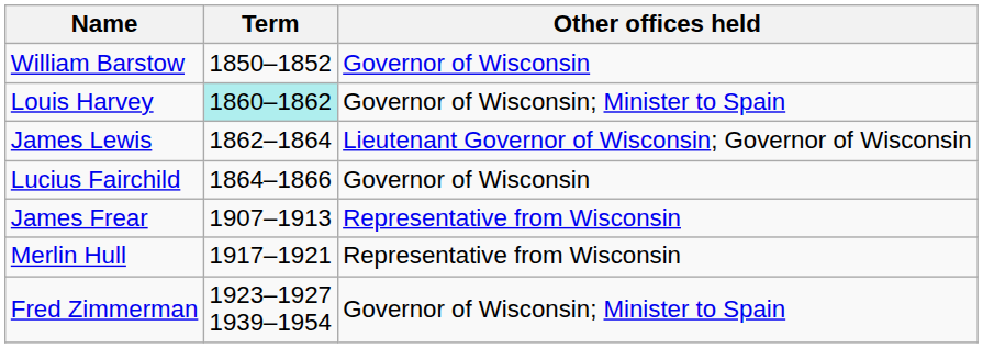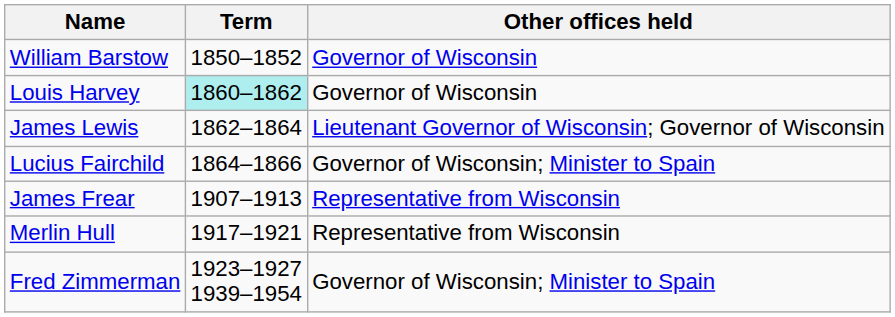 <table class="wikitable">
 <tr>
 <th>Name</th>
 <th>Term</th>
 <th>Other offices held</th>
 </tr>
 <tr>
 <td><a href='#'>William Barstow</a></td>
 <td>1850–1852</td>
 <td><a href='#'>Governor of Wisconsin</a></td>
 </tr>
 <tr>
 <td><a href='#'>Louis Harvey</a></td>
 <td style="background: paleturquoise;">1860–1862</td>
-<td>Governor of Wisconsin; <a href='#'>Minister to Spain</a></td>
+<td>Governor of Wisconsin</td>
 </tr>
 <tr>
 <td><a href='#'>James Lewis</a></td>
 <td>1862–1864</td>
 <td><a href='#'>Lieutenant Governor of Wisconsin</a>; Governor of Wisconsin</td>
 </tr>
 <tr>
 <td><a href='#'>Lucius Fairchild</a></td>
 <td>1864–1866</td>
-<td>Governor of Wisconsin</td>
+<td>Governor of Wisconsin; <a href='#'>Minister to Spain</a></td>
 </tr>
 <tr>
 <td><a href='#'>James Frear</a></td>
 <td>1907–1913</td>
 <td><a href='#'>Representative from Wisconsin</a></td>
 </tr>
 <tr>
 <td><a href='#'>Merlin Hull</a></td>
 <td>1917–1921</td>
 <td>Representative from Wisconsin</td>
 </tr>
 <tr>
 <td><a href='#'>Fred Zimmerman</a></td>
 <td>1923–1927<br>1939–1954</td>
 <td>Governor of Wisconsin; <a href='#'>Minister to Spain</a></td>
 </tr>
 </table>
